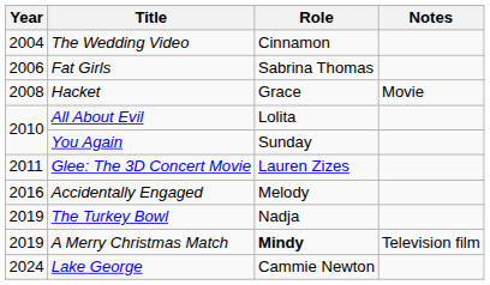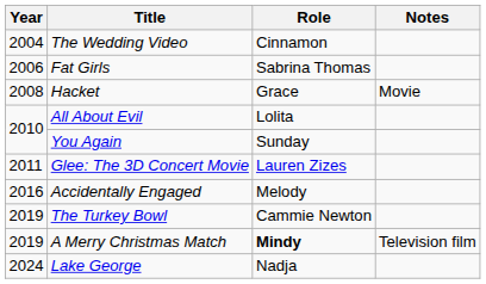 <table class="wikitable sortable">
 <tr>
 <th>Year</th>
 <th>Title</th>
 <th>Role</th>
 <th class="unsortable">Notes</th>
 </tr>
 <tr>
 <td>2004</td>
 <td><em>The Wedding Video</em></td>
 <td>Cinnamon</td>
 <td></td>
 </tr>
 <tr>
 <td>2006</td>
 <td><em>Fat Girls</em></td>
 <td>Sabrina Thomas</td>
 <td></td>
 </tr>
 <tr>
 <td>2008</td>
 <td><em>Hacket</em></td>
 <td>Grace</td>
 <td>Movie</td>
 </tr>
 <tr>
 <td rowspan=2>2010</td>
 <td><em><a href='#'>All About Evil</a></em></td>
 <td>Lolita</td>
 <td></td>
 </tr>
 <tr>
 <td><em><a href='#'>You Again</a></em></td>
 <td>Sunday</td>
 <td></td>
 </tr>
 <tr>
 <td>2011</td>
 <td><em><a href='#'>Glee: The 3D Concert Movie</a></em></td>
 <td><a href='#'>Lauren Zizes</a></td>
 <td></td>
 </tr>
 <tr>
 <td>2016</td>
 <td><em>Accidentally Engaged</em></td>
 <td>Melody</td>
 <td></td>
 </tr>
 <tr>
 <td>2019</td>
 <td><em><a href='#'>The Turkey Bowl</a></em></td>
-<td>Nadja</td>
+<td>Cammie Newton</td>
 <td></td>
 </tr>
 <tr>
 <td>2019</td>
 <td><em>A Merry Christmas Match</em></td>
 <td><strong>Mindy</strong></td>
 <td>Television film</td>
 </tr>
 <tr>
 <td>2024</td>
 <td><em><a href='#'>Lake George</a></em></td>
-<td>Cammie Newton</td>
+<td>Nadja</td>
 <td></td>
 </tr>
 </table>
